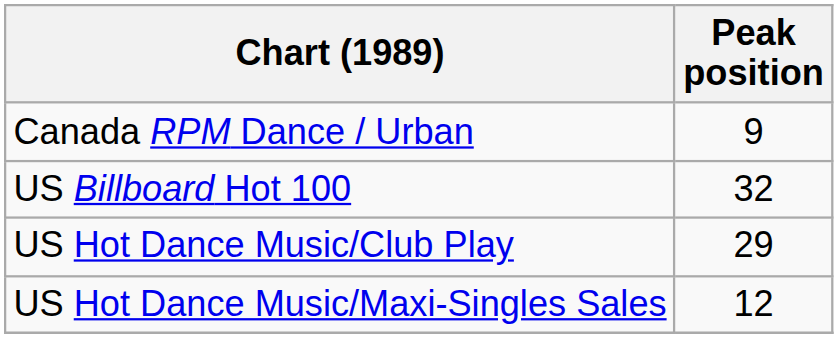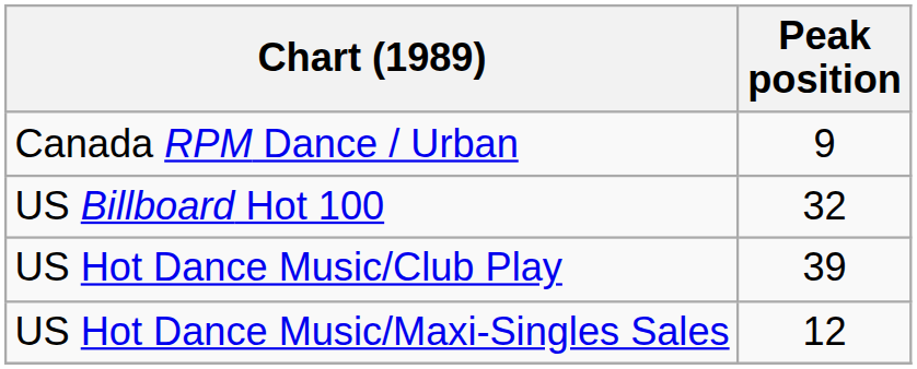 <table Class = "wikitable sortable">
 <tr>
 <th>Chart (1989)</th>
 <th>Peak<br>position</th>
 </tr>
 <tr>
 <td>Canada <a href='#'><em>RPM</em> Dance / Urban</a></td>
 <td align = "center">9</td>
 </tr>
 <tr>
 <td>US <a href='#'><em>Billboard</em> Hot 100</a></td>
 <td align = "center">32</td>
 </tr>
 <tr>
 <td>US <a href='#'>Hot Dance Music/Club Play</a></td>
-<td align = "center">29</td>
+<td align = "center">39</td>
 </tr>
 <tr>
 <td>US <a href='#'>Hot Dance Music/Maxi-Singles Sales</a></td>
 <td align = "center">12</td>
 </tr>
 <tr>
 </tr>
 </table>
